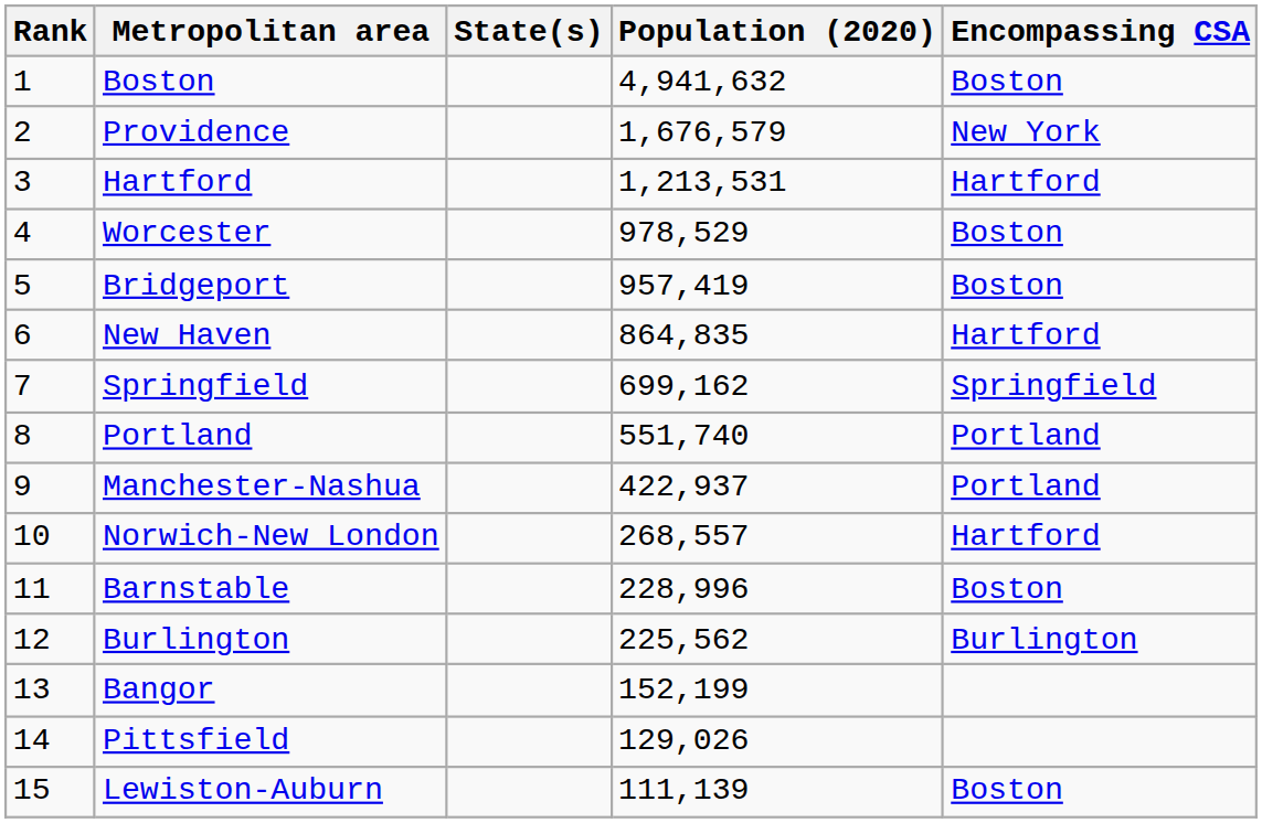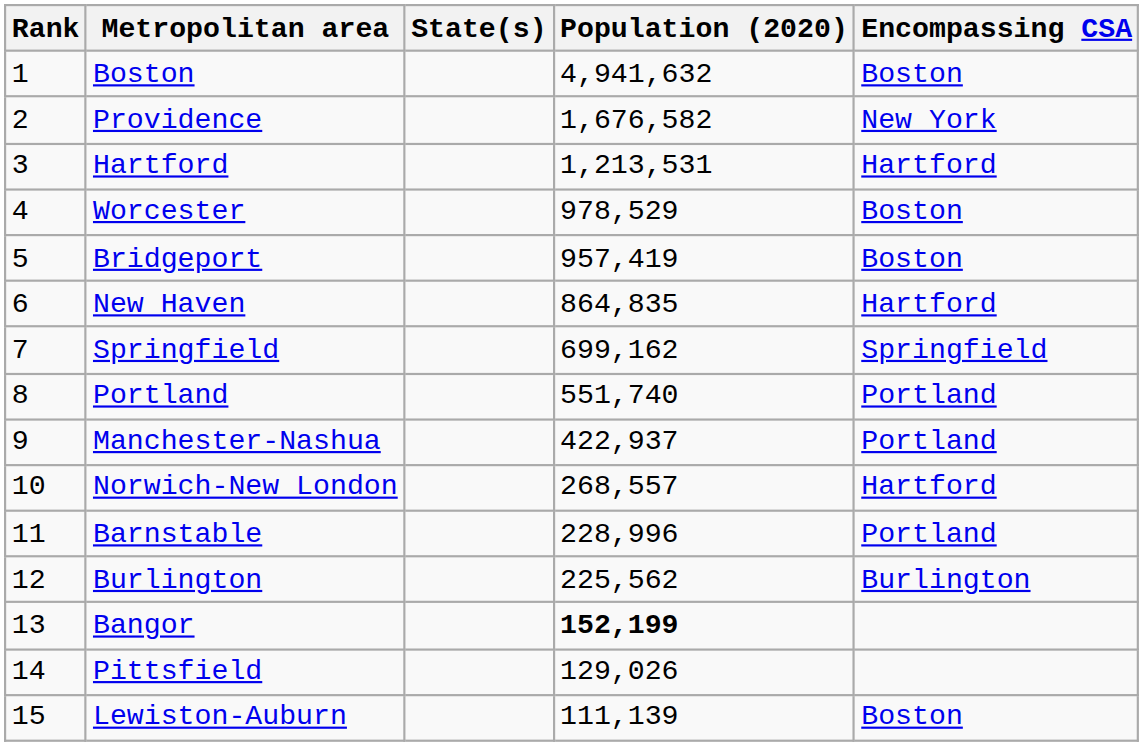 <table class="wikitable sortable">
 <tr>
 <th>Rank</th>
 <th>Metropolitan area</th>
 <th>State(s)</th>
 <th>Population (2020)</th>
 <th>Encompassing <a href='#'>CSA</a></th>
 </tr>
 <tr>
 <td>1</td>
 <td><a href='#'>Boston</a></td>
 <td><br></td>
 <td>4,941,632</td>
 <td><a href='#'>Boston</a></td>
 </tr>
 <tr>
 <td>2</td>
 <td><a href='#'>Providence</a></td>
 <td><br></td>
-<td>1,676,579</td>
+<td>1,676,582</td>
 <td><a href='#'>New York</a></td>
 </tr>
 <tr>
 <td>3</td>
 <td><a href='#'>Hartford</a></td>
 <td></td>
 <td>1,213,531</td>
 <td><a href='#'>Hartford</a></td>
 </tr>
 <tr>
 <td>4</td>
 <td><a href='#'>Worcester</a></td>
 <td><br></td>
 <td>978,529</td>
 <td><a href='#'>Boston</a></td>
 </tr>
 <tr>
 <td>5</td>
 <td><a href='#'>Bridgeport</a></td>
 <td></td>
 <td>957,419</td>
 <td><a href='#'>Boston</a></td>
 </tr>
 <tr>
 <td>6</td>
 <td><a href='#'>New Haven</a></td>
 <td></td>
 <td>864,835</td>
 <td><a href='#'>Hartford</a></td>
 </tr>
 <tr>
 <td>7</td>
 <td><a href='#'>Springfield</a></td>
 <td></td>
 <td>699,162</td>
 <td><a href='#'>Springfield</a></td>
 </tr>
 <tr>
 <td>8</td>
 <td><a href='#'>Portland</a></td>
 <td></td>
 <td>551,740</td>
 <td><a href='#'>Portland</a></td>
 </tr>
 <tr>
 <td>9</td>
 <td><a href='#'>Manchester-Nashua</a></td>
 <td></td>
 <td>422,937</td>
 <td><a href='#'>Portland</a></td>
 </tr>
 <tr>
 <td>10</td>
 <td><a href='#'>Norwich-New London</a></td>
 <td></td>
 <td>268,557</td>
 <td><a href='#'>Hartford</a></td>
 </tr>
 <tr>
 <td>11</td>
 <td><a href='#'>Barnstable</a></td>
 <td></td>
 <td>228,996</td>
-<td><a href='#'>Boston</a></td>
+<td><a href='#'>Portland</a></td>
 </tr>
 <tr>
 <td>12</td>
 <td><a href='#'>Burlington</a></td>
 <td></td>
 <td>225,562</td>
 <td><a href='#'>Burlington</a></td>
 </tr>
 <tr>
 <td>13</td>
 <td><a href='#'>Bangor</a></td>
 <td></td>
-<td>152,199</td>
+<td><strong>152,199</strong></td>
 <td></td>
 </tr>
 <tr>
 <td>14</td>
 <td><a href='#'>Pittsfield</a></td>
 <td></td>
 <td>129,026</td>
 <td></td>
 </tr>
 <tr>
 <td>15</td>
 <td><a href='#'>Lewiston-Auburn</a></td>
 <td></td>
 <td>111,139</td>
 <td><a href='#'>Boston</a></td>
 </tr>
 </table>
